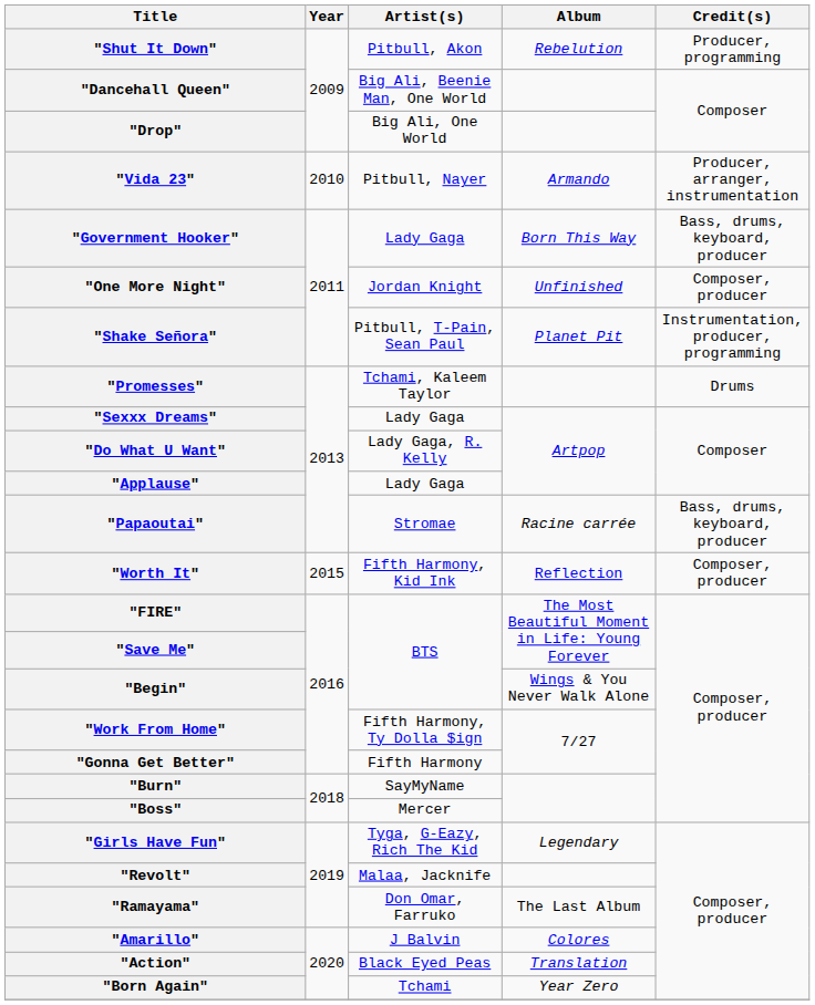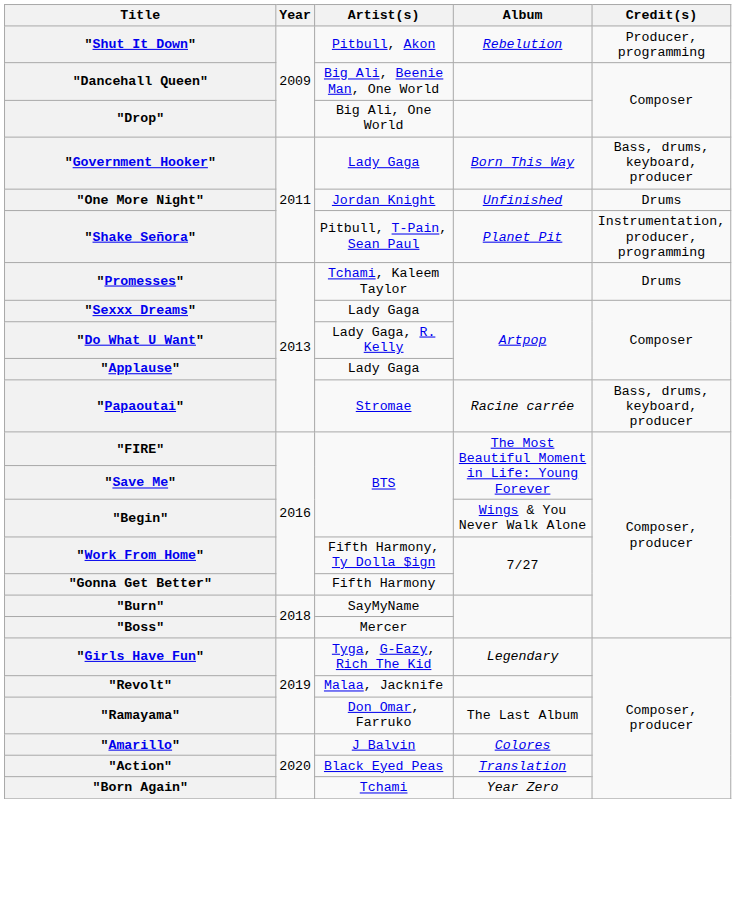 <table class="wikitable plainrowheaders" style="text-align:center;">
 <tr>
 <th scope="col" style="width:20em;">Title</th>
 <th scope="col" style="width:1em;">Year</th>
 <th scope="col" style="width:10em;">Artist(s)</th>
 <th scope="col" style="width:10em;">Album</th>
 <th scope="col" style="width:10em;">Credit(s)</th>
 </tr>
 <tr>
 <th scope="row">"<a href='#'>Shut It Down</a>"</th>
 <td rowspan="3">2009</td>
 <td><a href='#'>Pitbull</a>, <a href='#'>Akon</a></td>
 <td><em><a href='#'>Rebelution</a></em></td>
 <td>Producer, programming</td>
 </tr>
 <tr>
 <th scope="row">"Dancehall Queen"</th>
 <td><a href='#'>Big Ali</a>, <a href='#'>Beenie Man</a>, One World</td>
 <td></td>
 <td rowspan="2">Composer</td>
 </tr>
 <tr>
 <th scope="row">"Drop"</th>
 <td>Big Ali, One World</td>
 </tr>
 <tr>
-<th scope="row">"<a href='#'>Vida 23</a>"</th>
-<td>2010</td>
-<td>Pitbull, <a href='#'>Nayer</a></td>
-<td><em><a href='#'>Armando</a></em></td>
-<td>Producer, arranger, instrumentation</td>
-</tr>
-<tr>
 <th scope="row">"<a href='#'>Government Hooker</a>"</th>
 <td rowspan="3">2011</td>
 <td><a href='#'>Lady Gaga</a></td>
 <td><em><a href='#'>Born This Way</a></em></td>
 <td>Bass, drums, keyboard, producer</td>
 </tr>
 <tr>
 <th scope="row">"One More Night"</th>
 <td><a href='#'>Jordan Knight</a></td>
 <td><em><a href='#'>Unfinished</a></em></td>
-<td>Composer, producer</td>
+<td>Drums</td>
 </tr>
 <tr>
 <th scope="row">"<a href='#'>Shake Señora</a>"</th>
 <td>Pitbull, <a href='#'>T-Pain</a>, <a href='#'>Sean Paul</a></td>
 <td><em><a href='#'>Planet Pit</a></em></td>
 <td>Instrumentation, producer, programming</td>
 </tr>
 <tr>
 <th scope="row">"<a href='#'>Promesses</a>"</th>
 <td rowspan="5">2013</td>
 <td><a href='#'>Tchami</a>, Kaleem Taylor</td>
 <td></td>
 <td>Drums</td>
 </tr>
 <tr>
 <th scope="row">"<a href='#'>Sexxx Dreams</a>"</th>
 <td>Lady Gaga</td>
 <td rowspan="3"><em><a href='#'>Artpop</a></em></td>
 <td rowspan="3">Composer</td>
 </tr>
 <tr>
 <th scope="row">"<a href='#'>Do What U Want</a>"</th>
 <td>Lady Gaga, <a href='#'>R. Kelly</a></td>
 </tr>
 <tr>
 <th scope="row">"<a href='#'>Applause</a>"</th>
 <td>Lady Gaga</td>
 </tr>
 <tr>
 <th scope="row">"<a href='#'>Papaoutai</a>"</th>
 <td><a href='#'>Stromae</a></td>
 <td><em>Racine carrée</em></td>
 <td>Bass, drums, keyboard, producer</td>
-</tr>
-<tr>
-<th scope="row">"<a href='#'>Worth It</a>"</th>
-<td>2015</td>
-<td><a href='#'>Fifth Harmony</a>, <a href='#'>Kid Ink</a></td>
-<td><a href='#'>Reflection</a></td>
-<td>Composer, producer</td>
 </tr>
 <tr>
 <th scope="row">"FIRE"</th>
 <td rowspan="5">2016</td>
 <td rowspan="3"><a href='#'>BTS</a></td>
 <td rowspan="2"><a href='#'>The Most Beautiful Moment in Life: Young Forever</a></td>
 <td rowspan="7">Composer, producer</td>
 </tr>
 <tr>
 <th scope="row">"<a href='#'>Save Me</a>"</th>
 </tr>
 <tr>
 <th scope="row">"Begin"</th>
 <td><a href='#'>Wings</a> & You Never Walk Alone</td>
 </tr>
 <tr>
 <th scope="row">"<a href='#'>Work From Home</a>"</th>
 <td>Fifth Harmony, <a href='#'>Ty Dolla $ign</a></td>
 <td rowspan="2">7/27</td>
 </tr>
 <tr>
 <th scope="row">"Gonna Get Better"</th>
 <td>Fifth Harmony</td>
 </tr>
 <tr>
 <th scope="row">"Burn"</th>
 <td rowspan="2">2018</td>
 <td>SayMyName</td>
 </tr>
 <tr>
 <th scope="row">"Boss"</th>
 <td>Mercer</td>
 </tr>
 <tr>
 <th scope="row">"<a href='#'>Girls Have Fun</a>"</th>
 <td rowspan="3">2019</td>
 <td><a href='#'>Tyga</a>, <a href='#'>G-Eazy</a>, <a href='#'>Rich The Kid</a></td>
 <td><em>Legendary</em></td>
 <td rowspan="6">Composer, producer</td>
 </tr>
 <tr>
 <th scope="row">"Revolt"</th>
 <td><a href='#'>Malaa</a>, Jacknife</td>
 </tr>
 <tr>
 <th scope="row">"Ramayama"</th>
 <td><a href='#'>Don Omar</a>, Farruko</td>
 <td>The Last Album</td>
 </tr>
 <tr>
 <th scope="row">"<a href='#'>Amarillo</a>"</th>
 <td rowspan="3">2020</td>
 <td><a href='#'>J Balvin</a></td>
 <td><em><a href='#'>Colores</a></em></td>
 </tr>
 <tr>
 <th scope="row">"Action"</th>
 <td><a href='#'>Black Eyed Peas</a></td>
 <td><em><a href='#'>Translation</a></em></td>
 </tr>
 <tr>
 <th scope="row">"Born Again"</th>
 <td><a href='#'>Tchami</a></td>
 <td><em>Year Zero</em></td>
 </tr>
 <tr>
 </tr>
 </table>
